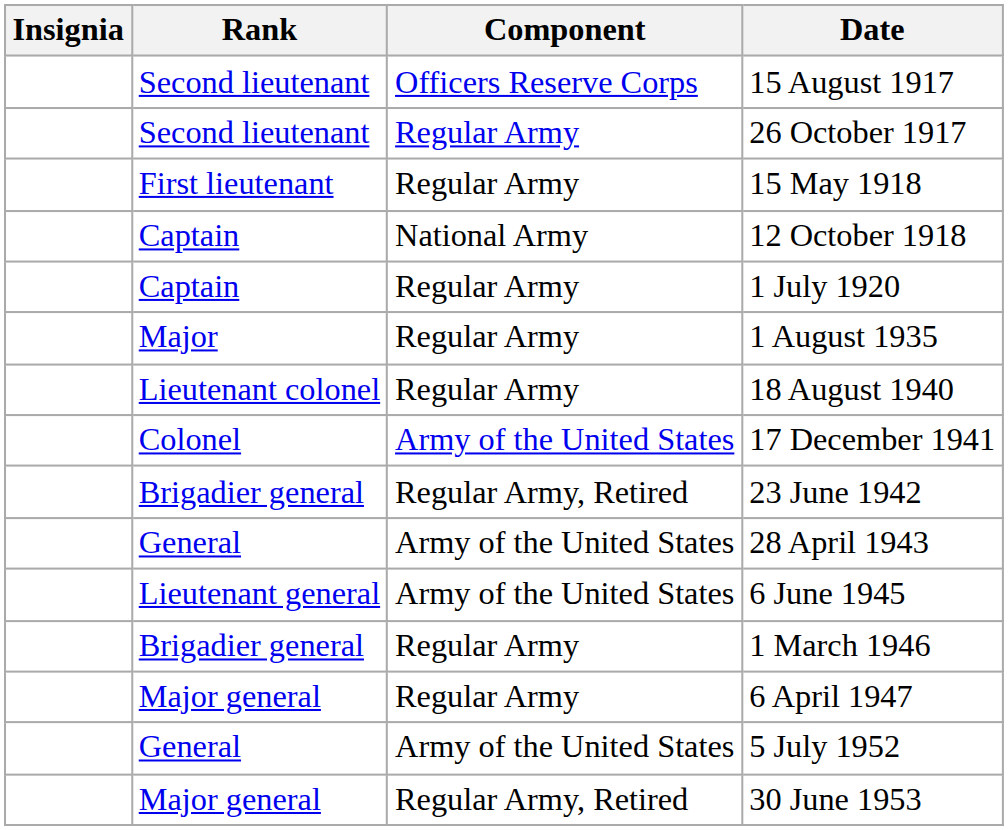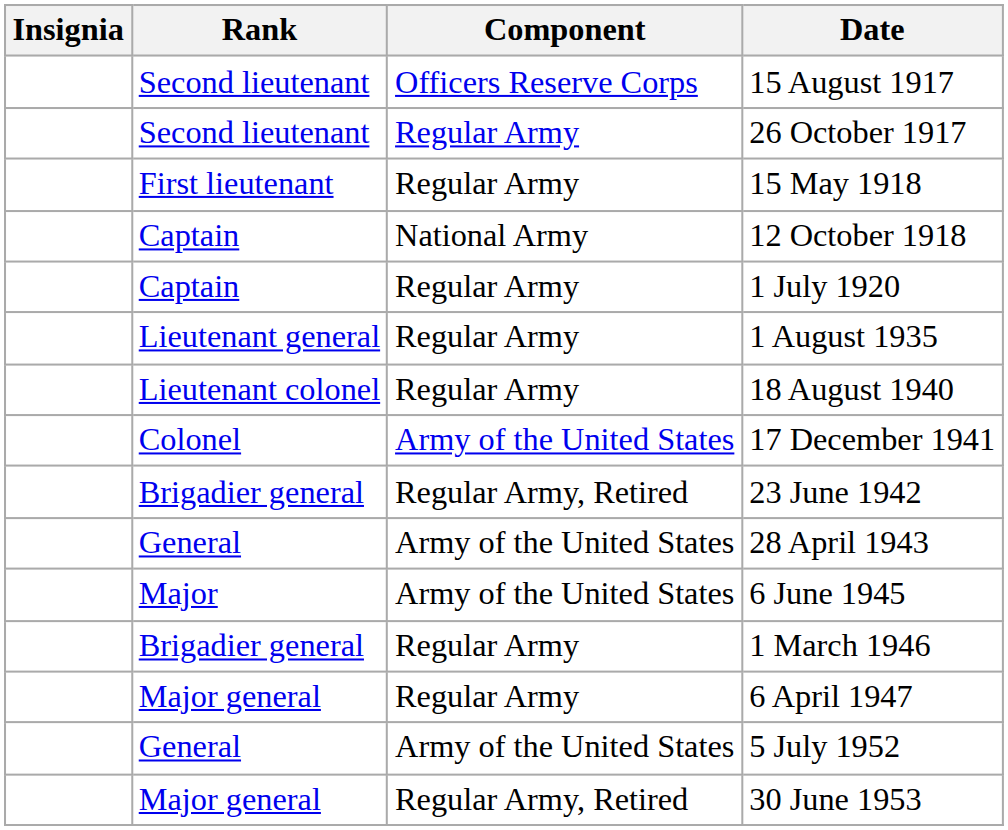 <table class="wikitable" style="background:white">
 <tr>
 <th>Insignia</th>
 <th>Rank</th>
 <th>Component</th>
 <th>Date</th>
 </tr>
 <tr>
 <td align="center"></td>
 <td><a href='#'>Second lieutenant</a></td>
 <td><a href='#'>Officers Reserve Corps</a></td>
 <td>15 August 1917</td>
 </tr>
 <tr>
 <td align="center"></td>
 <td><a href='#'>Second lieutenant</a></td>
 <td><a href='#'>Regular Army</a></td>
 <td>26 October 1917</td>
 </tr>
 <tr>
 <td align="center"></td>
 <td><a href='#'>First lieutenant</a></td>
 <td>Regular Army</td>
 <td>15 May 1918</td>
 </tr>
 <tr>
 <td align="center"></td>
 <td><a href='#'>Captain</a></td>
 <td>National Army</td>
 <td>12 October 1918</td>
 </tr>
 <tr>
 <td align="center"></td>
 <td><a href='#'>Captain</a></td>
 <td>Regular Army</td>
 <td>1 July 1920</td>
 </tr>
 <tr>
 <td align="center"></td>
-<td><a href='#'>Major</a></td>
+<td><a href='#'>Lieutenant general</a></td>
 <td>Regular Army</td>
 <td>1 August 1935</td>
 </tr>
 <tr>
 <td align="center"></td>
 <td><a href='#'>Lieutenant colonel</a></td>
 <td>Regular Army</td>
 <td>18 August 1940</td>
 </tr>
 <tr>
 <td align="center"></td>
 <td><a href='#'>Colonel</a></td>
 <td><a href='#'>Army of the United States</a></td>
 <td>17 December 1941</td>
 </tr>
 <tr>
 <td align="center"></td>
 <td><a href='#'>Brigadier general</a></td>
 <td>Regular Army, Retired</td>
 <td>23 June 1942</td>
 </tr>
 <tr>
 <td align="center"></td>
 <td><a href='#'>General</a></td>
 <td>Army of the United States</td>
 <td>28 April 1943</td>
 </tr>
 <tr>
 <td align="center"></td>
-<td><a href='#'>Lieutenant general</a></td>
+<td><a href='#'>Major</a></td>
 <td>Army of the United States</td>
 <td>6 June 1945</td>
 </tr>
 <tr>
 <td align="center"></td>
 <td><a href='#'>Brigadier general</a></td>
 <td>Regular Army</td>
 <td>1 March 1946</td>
 </tr>
 <tr>
 <td align="center"></td>
 <td><a href='#'>Major general</a></td>
 <td>Regular Army</td>
 <td>6 April 1947</td>
 </tr>
 <tr>
 <td align="center"></td>
 <td><a href='#'>General</a></td>
 <td>Army of the United States</td>
 <td>5 July 1952</td>
 </tr>
 <tr>
 <td align="center"></td>
 <td><a href='#'>Major general</a></td>
 <td>Regular Army, Retired</td>
 <td>30 June 1953</td>
 </tr>
 <tr>
 </tr>
 </table>
